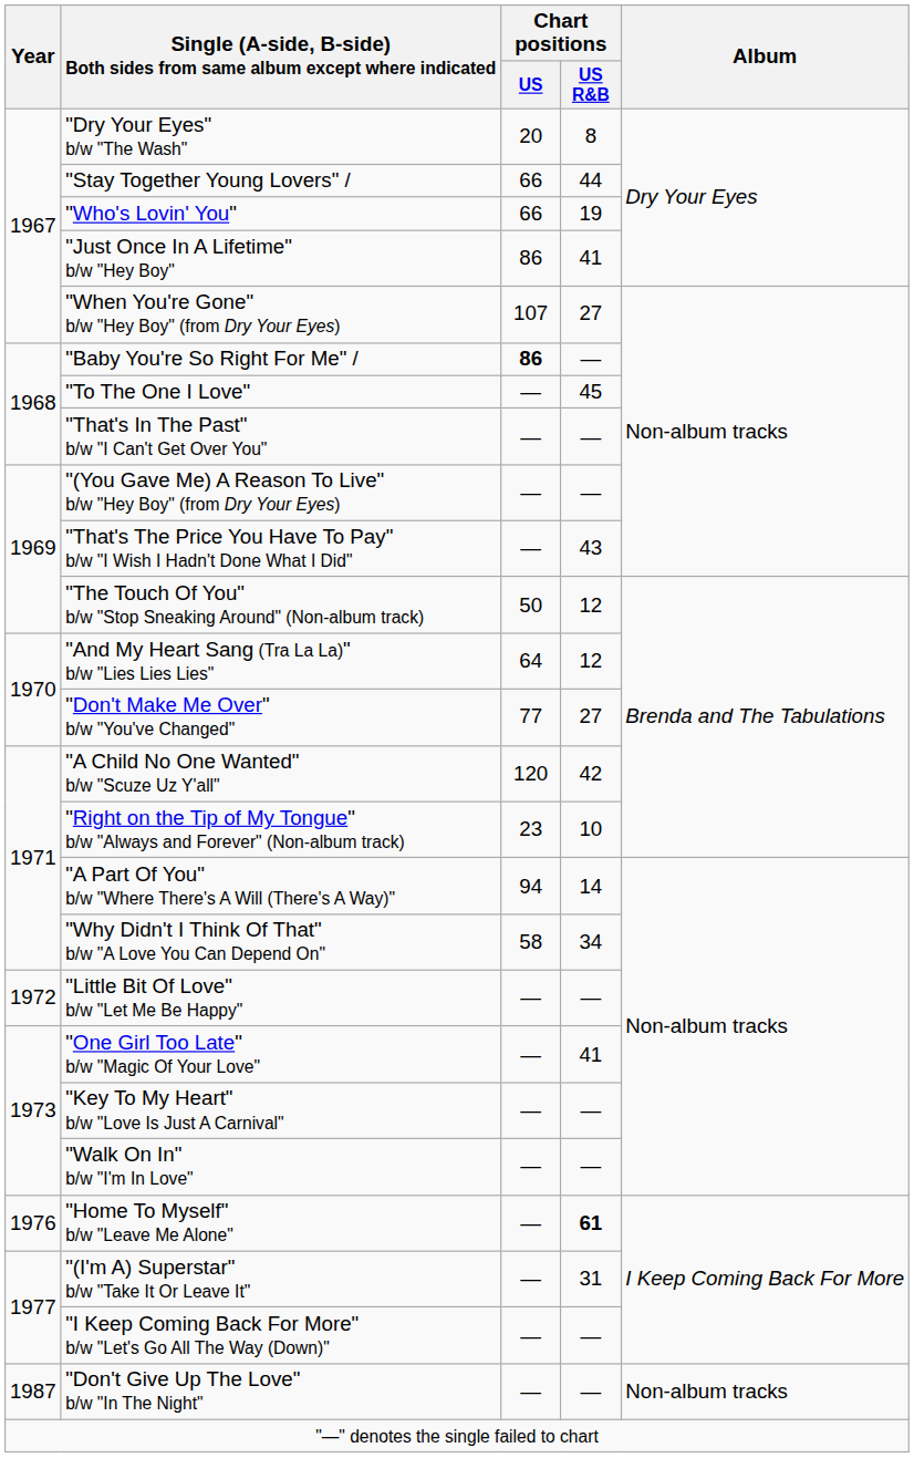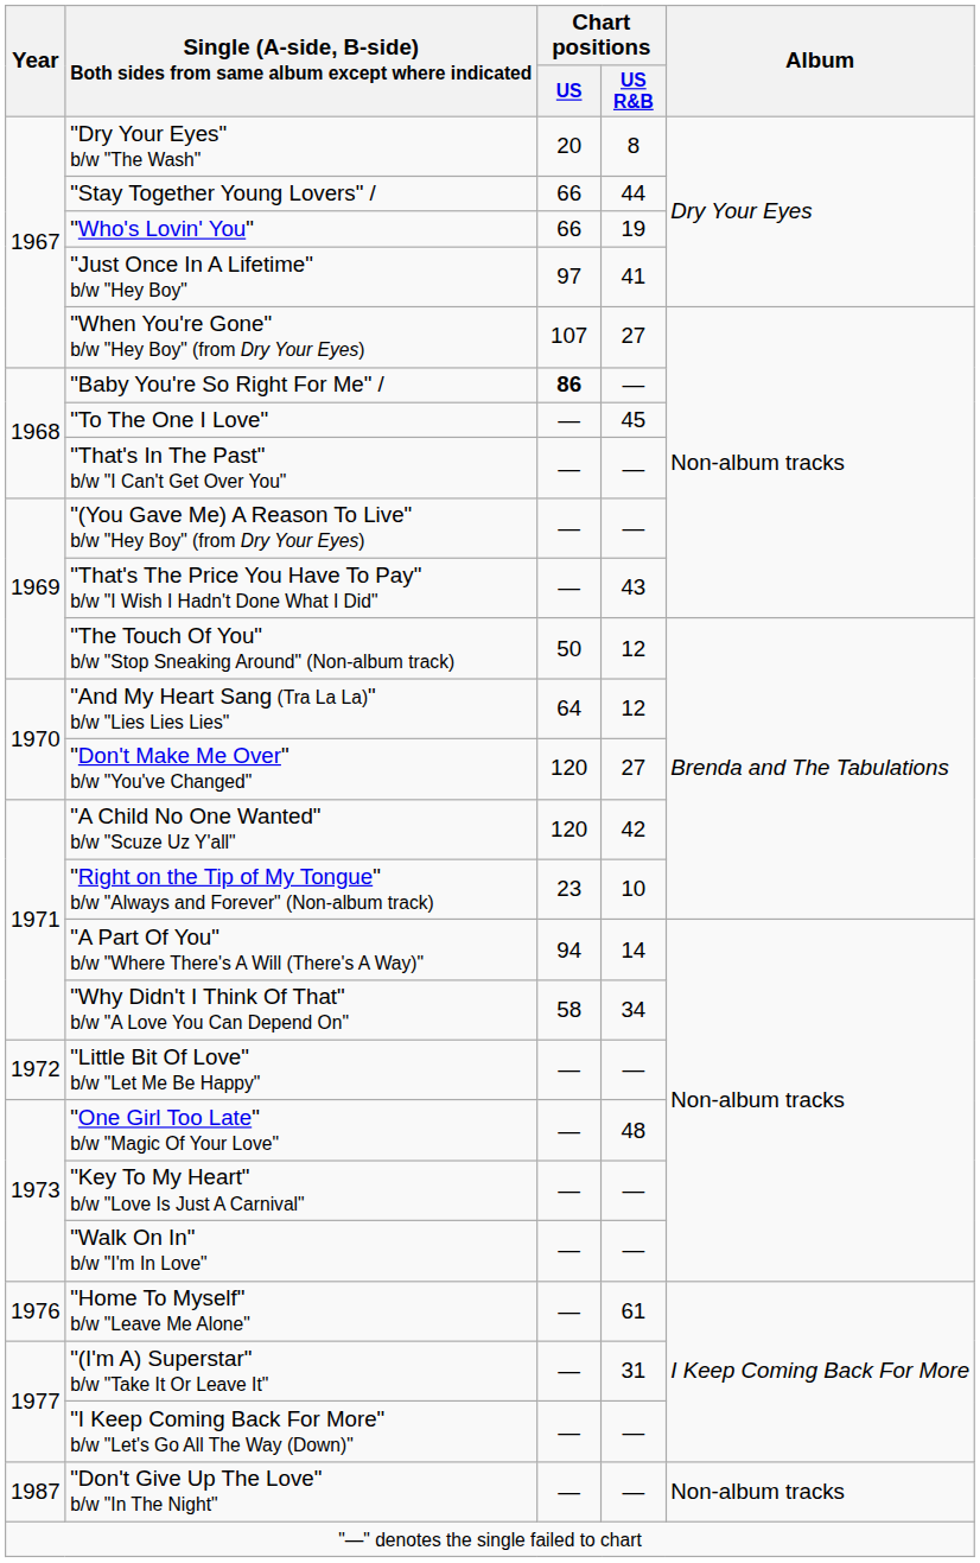 <table class="wikitable" style="text-align:center;">
 <tr>
 <th rowspan="2">Year</th>
 <th rowspan="2">Single (A-side, B-side)<br><small>Both sides from same album except where indicated</small></th>
 <th colspan="2">Chart positions</th>
 <th rowspan="2">Album</th>
 </tr>
 <tr style="font-size:smaller;">
 <th style="width:40px;"><a href='#'>US</a></th>
 <th style="width:40px;"><a href='#'>US<br>R&B</a></th>
 </tr>
 <tr>
 <td rowspan="5">1967</td>
 <td style="text-align:left;">"Dry Your Eyes"<br><small>b/w "The Wash"</small></td>
 <td>20</td>
 <td>8</td>
 <td align="left" rowspan="4"><em>Dry Your Eyes</em></td>
 </tr>
 <tr>
 <td style="text-align:left;">"Stay Together Young Lovers" /</td>
 <td>66</td>
 <td>44</td>
 </tr>
 <tr>
 <td style="text-align:left;">"<a href='#'>Who's Lovin' You</a>"</td>
 <td>66</td>
 <td>19</td>
 </tr>
 <tr>
 <td style="text-align:left;">"Just Once In A Lifetime"<br><small>b/w "Hey Boy"</small></td>
-<td>86</td>
+<td>97</td>
 <td>41</td>
 </tr>
 <tr>
 <td style="text-align:left;">"When You're Gone"<br><small>b/w "Hey Boy" (from <em>Dry Your Eyes</em>)</small></td>
 <td>107</td>
 <td>27</td>
 <td align="left" rowspan="6">Non-album tracks</td>
 </tr>
 <tr>
 <td rowspan="3">1968</td>
 <td style="text-align:left;">"Baby You're So Right For Me" /</td>
 <td><strong>86</strong></td>
 <td>—</td>
 </tr>
 <tr>
 <td style="text-align:left;">"To The One I Love"</td>
 <td>—</td>
 <td>45</td>
 </tr>
 <tr>
 <td style="text-align:left;">"That's In The Past"<br><small>b/w "I Can't Get Over You"</small></td>
 <td>—</td>
 <td>—</td>
 </tr>
 <tr>
 <td rowspan="3">1969</td>
 <td style="text-align:left;">"(You Gave Me) A Reason To Live"<br><small>b/w "Hey Boy" (from <em>Dry Your Eyes</em>)</small></td>
 <td>—</td>
 <td>—</td>
 </tr>
 <tr>
 <td style="text-align:left;">"That's The Price You Have To Pay"<br><small>b/w "I Wish I Hadn't Done What I Did"</small></td>
 <td>—</td>
 <td>43</td>
 </tr>
 <tr>
 <td style="text-align:left;">"The Touch Of You"<br><small>b/w "Stop Sneaking Around" (Non-album track)</small></td>
 <td>50</td>
 <td>12</td>
 <td align="left" rowspan="5"><em>Brenda and The Tabulations</em></td>
 </tr>
 <tr>
 <td rowspan="2">1970</td>
 <td style="text-align:left;">"And My Heart Sang<small> (Tra La La)</small>"<br><small>b/w "Lies Lies Lies"</small></td>
 <td>64</td>
 <td>12</td>
 </tr>
 <tr>
 <td style="text-align:left;">"<a href='#'>Don't Make Me Over</a>"<br><small>b/w "You've Changed"</small></td>
-<td>77</td>
+<td>120</td>
 <td>27</td>
 </tr>
 <tr>
 <td rowspan="4">1971</td>
 <td style="text-align:left;">"A Child No One Wanted"<br><small>b/w "Scuze Uz Y'all"</small></td>
 <td>120</td>
 <td>42</td>
 </tr>
 <tr>
 <td style="text-align:left;">"<a href='#'>Right on the Tip of My Tongue</a>"<br><small>b/w "Always and Forever" (Non-album track)</small></td>
 <td>23</td>
 <td>10</td>
 </tr>
 <tr>
 <td style="text-align:left;">"A Part Of You"<br><small>b/w "Where There's A Will (There's A Way)"</small></td>
 <td>94</td>
 <td>14</td>
 <td align="left" rowspan="6">Non-album tracks</td>
 </tr>
 <tr>
 <td style="text-align:left;">"Why Didn't I Think Of That"<br><small>b/w "A Love You Can Depend On"</small></td>
 <td>58</td>
 <td>34</td>
 </tr>
 <tr>
 <td>1972</td>
 <td style="text-align:left;">"Little Bit Of Love"<br><small>b/w "Let Me Be Happy"</small></td>
 <td>—</td>
 <td>—</td>
 </tr>
 <tr>
 <td rowspan="3">1973</td>
 <td style="text-align:left;">"<a href='#'>One Girl Too Late</a>"<br><small>b/w "Magic Of Your Love"</small></td>
 <td>—</td>
-<td>41</td>
+<td>48</td>
 </tr>
 <tr>
 <td style="text-align:left;">"Key To My Heart"<br><small>b/w "Love Is Just A Carnival"</small></td>
 <td>—</td>
 <td>—</td>
 </tr>
 <tr>
 <td style="text-align:left;">"Walk On In"<br><small>b/w "I'm In Love"</small></td>
 <td>—</td>
 <td>—</td>
 </tr>
 <tr>
 <td>1976</td>
 <td style="text-align:left;">"Home To Myself"<br><small>b/w "Leave Me Alone"</small></td>
 <td>—</td>
-<td><strong>61</strong></td>
+<td>61</td>
 <td align="left" rowspan="3"><em>I Keep Coming Back For More</em></td>
 </tr>
 <tr>
 <td rowspan="2">1977</td>
 <td style="text-align:left;">"(I'm A) Superstar"<br><small>b/w "Take It Or Leave It"</small></td>
 <td>—</td>
 <td>31</td>
 </tr>
 <tr>
 <td style="text-align:left;">"I Keep Coming Back For More"<br><small>b/w "Let's Go All The Way (Down)"</small></td>
 <td>—</td>
 <td>—</td>
 </tr>
 <tr>
 <td>1987</td>
 <td style="text-align:left;">"Don't Give Up The Love"<br><small>b/w "In The Night"</small></td>
 <td>—</td>
 <td>—</td>
 <td align="left">Non-album tracks</td>
 </tr>
 <tr>
 <td style="text-align:center;" colspan="7"><small>"—" denotes the single failed to chart</small></td>
 </tr>
 </table>
